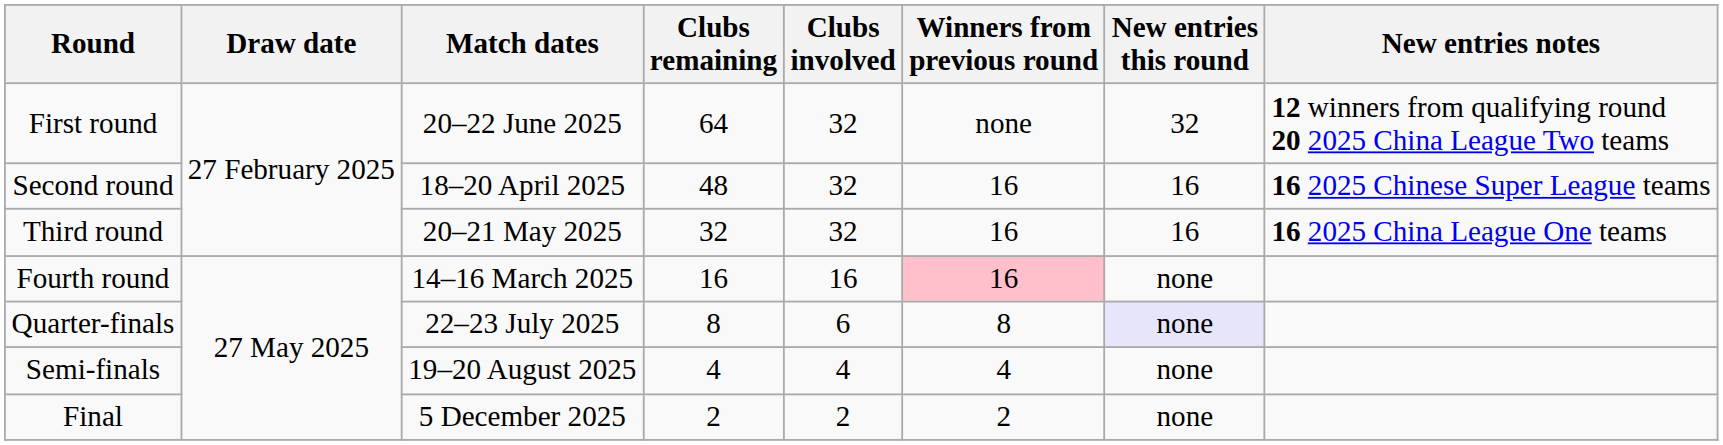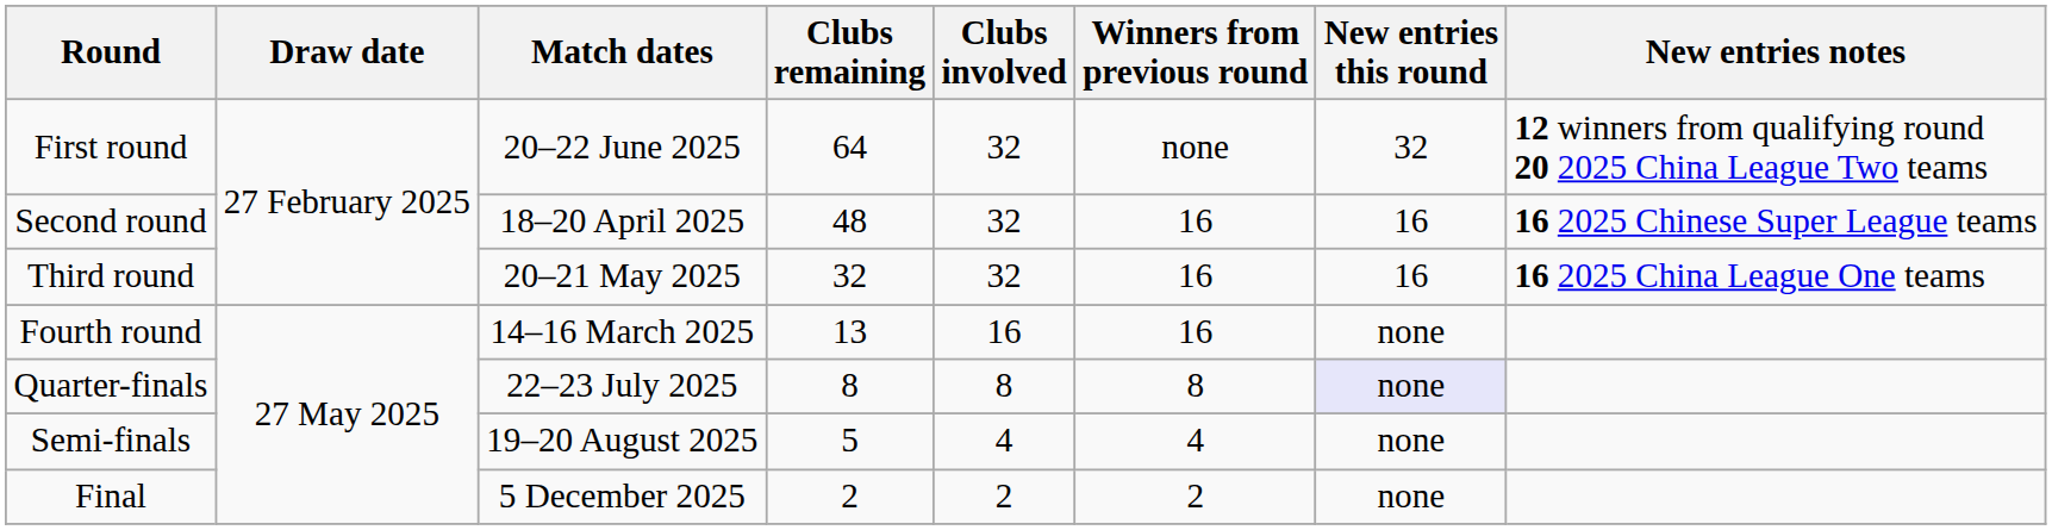 <table class="wikitable">
 <tr>
 <th>Round</th>
 <th>Draw date</th>
 <th>Match dates</th>
 <th>Clubs<br>remaining</th>
 <th>Clubs<br>involved</th>
 <th>Winners from<br>previous round</th>
 <th>New entries<br>this round</th>
 <th>New entries notes</th>
 </tr>
 <tr align=center>
 <td>First round</td>
 <td rowspan=3>27 February 2025</td>
 <td>20–22 June 2025</td>
 <td>64</td>
 <td>32</td>
 <td>none</td>
 <td>32</td>
 <td align=left><strong>12</strong> winners from qualifying round<br><strong>20</strong> <a href='#'>2025 China League Two</a> teams</td>
 </tr>
 <tr align=center>
 <td>Second round</td>
 <td>18–20 April 2025</td>
 <td>48</td>
 <td>32</td>
 <td>16</td>
 <td>16</td>
 <td align=left><strong>16</strong> <a href='#'>2025 Chinese Super League</a> teams</td>
 </tr>
 <tr align=center>
 <td>Third round</td>
 <td>20–21 May 2025</td>
 <td>32</td>
 <td>32</td>
 <td>16</td>
 <td>16</td>
 <td align=left><strong>16</strong> <a href='#'>2025 China League One</a> teams</td>
 </tr>
 <tr align=center>
 <td>Fourth round</td>
 <td rowspan=4>27 May 2025</td>
 <td>14–16 March 2025</td>
+<td>13</td>
 <td>16</td>
 <td>16</td>
-<td style="background: pink;">16</td>
 <td>none</td>
 <td align=left></td>
 </tr>
 <tr align=center>
 <td>Quarter-finals</td>
 <td>22–23 July 2025</td>
 <td>8</td>
-<td>6</td>
+<td>8</td>
 <td>8</td>
 <td style="background: lavender;">none</td>
 <td align=left></td>
 </tr>
 <tr align=center>
 <td>Semi-finals</td>
 <td>19–20 August 2025</td>
-<td>4</td>
+<td>5</td>
 <td>4</td>
 <td>4</td>
 <td>none</td>
 <td align=left></td>
 </tr>
 <tr align=center>
 <td>Final</td>
 <td>5 December 2025</td>
 <td>2</td>
 <td>2</td>
 <td>2</td>
 <td>none</td>
 <td align=left></td>
 </tr>
 </table>
